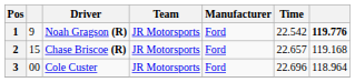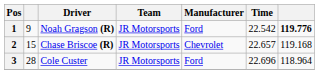 <table class="wikitable" style="font-size:95%">
 <tr>
 <th>Pos</th>
 <th></th>
 <th>Driver</th>
 <th>Team</th>
 <th>Manufacturer</th>
 <th>Time</th>
 <th></th>
 </tr>
 <tr>
 <th>1</th>
 <td>9</td>
 <td><a href='#'>Noah Gragson</a> <strong>(R)</strong></td>
 <td><a href='#'>JR Motorsports</a></td>
 <td><a href='#'>Ford</a></td>
 <td>22.542</td>
 <td><strong>119.776</strong></td>
 </tr>
 <tr>
 <th>2</th>
 <td>15</td>
 <td><a href='#'>Chase Briscoe</a> <strong>(R)</strong></td>
 <td><a href='#'>JR Motorsports</a></td>
-<td><a href='#'>Ford</a></td>
+<td><a href='#'>Chevrolet</a></td>
 <td>22.657</td>
 <td>119.168</td>
 </tr>
 <tr>
 <th>3</th>
-<td>00</td>
+<td>28</td>
 <td><a href='#'>Cole Custer</a></td>
 <td><a href='#'>JR Motorsports</a></td>
 <td><a href='#'>Ford</a></td>
 <td>22.696</td>
 <td>118.964</td>
 </tr>
 <tr>
 </tr>
 </table>
